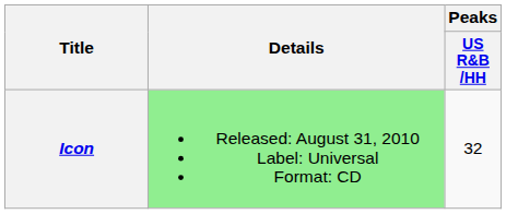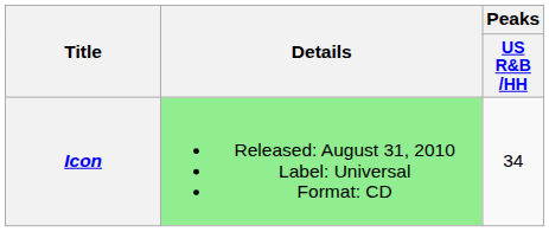 <table class="wikitable plainrowheaders" style="text-align:center;">
 <tr>
 <th scope="col" rowspan="2" style="width:8em;">Title</th>
 <th scope="col" rowspan="2" style="width:17em;">Details</th>
 <th scope="col">Peaks</th>
 </tr>
 <tr>
 <th scope="col" style="width:2.5em;font-size:90%;"><a href='#'>US R&B<br>/HH</a><br></th>
 </tr>
 <tr>
 <th scope="row"><em><a href='#'>Icon</a></em></th>
 <td style="background: lightgreen;"><br><ul><li>Released: August 31, 2010</li><li>Label: Universal</li><li>Format: CD</li></ul></td>
-<td>32</td>
+<td>34</td>
 </tr>
 </table>
